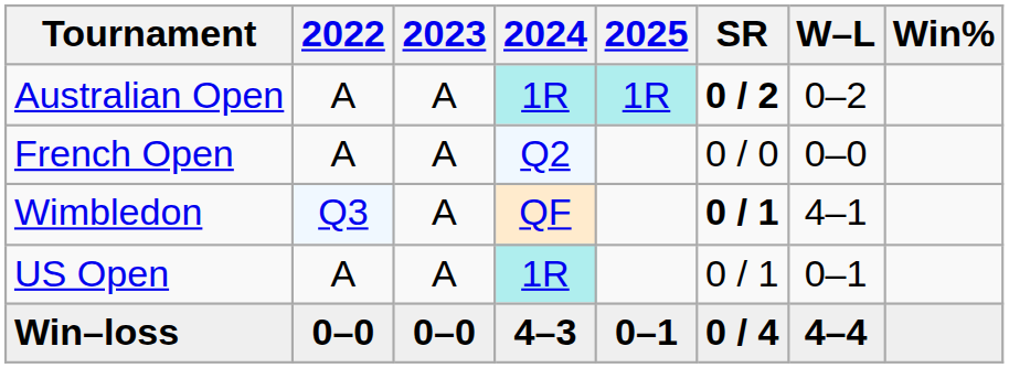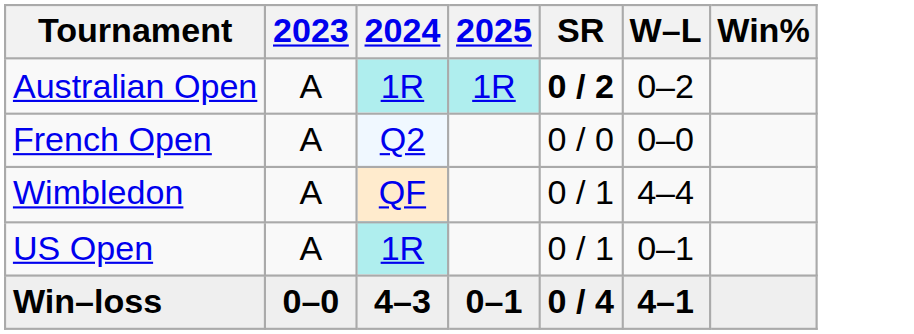 <table class="wikitable" style=text-align:center>
 <tr>
 <th>Tournament</th>
-<th><a href='#'>2022</a></th>
 <th><a href='#'>2023</a></th>
 <th><a href='#'>2024</a></th>
 <th><a href='#'>2025</a></th>
 <th>SR</th>
 <th>W–L</th>
 <th>Win%</th>
 </tr>
 <tr>
 <td align=left><a href='#'>Australian Open</a></td>
 <td>A</td>
-<td>A</td>
 <td bgcolor=afeeee><a href='#'>1R</a></td>
 <td bgcolor=afeeee><a href='#'>1R</a></td>
 <td><strong>0 / 2</strong></td>
 <td>0–2</td>
 <td></td>
 </tr>
 <tr>
 <td align=left><a href='#'>French Open</a></td>
 <td>A</td>
-<td>A</td>
 <td bgcolor=f0f8ff><a href='#'>Q2</a></td>
 <td></td>
 <td>0 / 0</td>
 <td>0–0</td>
 <td></td>
 </tr>
 <tr>
 <td align=left><a href='#'>Wimbledon</a></td>
-<td bgcolor=f0f8ff><a href='#'>Q3</a></td>
 <td>A</td>
 <td bgcolor=ffebcd><a href='#'>QF</a></td>
 <td></td>
-<td><strong>0 / 1</strong></td>
-<td>4–1</td>
+<td>0 / 1</td>
+<td>4–4</td>
 <td></td>
 </tr>
 <tr>
 <td align=left><a href='#'>US Open</a></td>
-<td>A</td>
 <td>A</td>
 <td bgcolor=afeeee><a href='#'>1R</a></td>
 <td></td>
 <td>0 / 1</td>
 <td>0–1</td>
 <td></td>
 </tr>
 <tr style=background:#efefef;font-weight:bold>
 <td align=left>Win–loss</td>
 <td>0–0</td>
-<td>0–0</td>
 <td>4–3</td>
 <td>0–1</td>
 <td>0 / 4</td>
-<td>4–4</td>
+<td>4–1</td>
 <td></td>
 </tr>
 </table>
